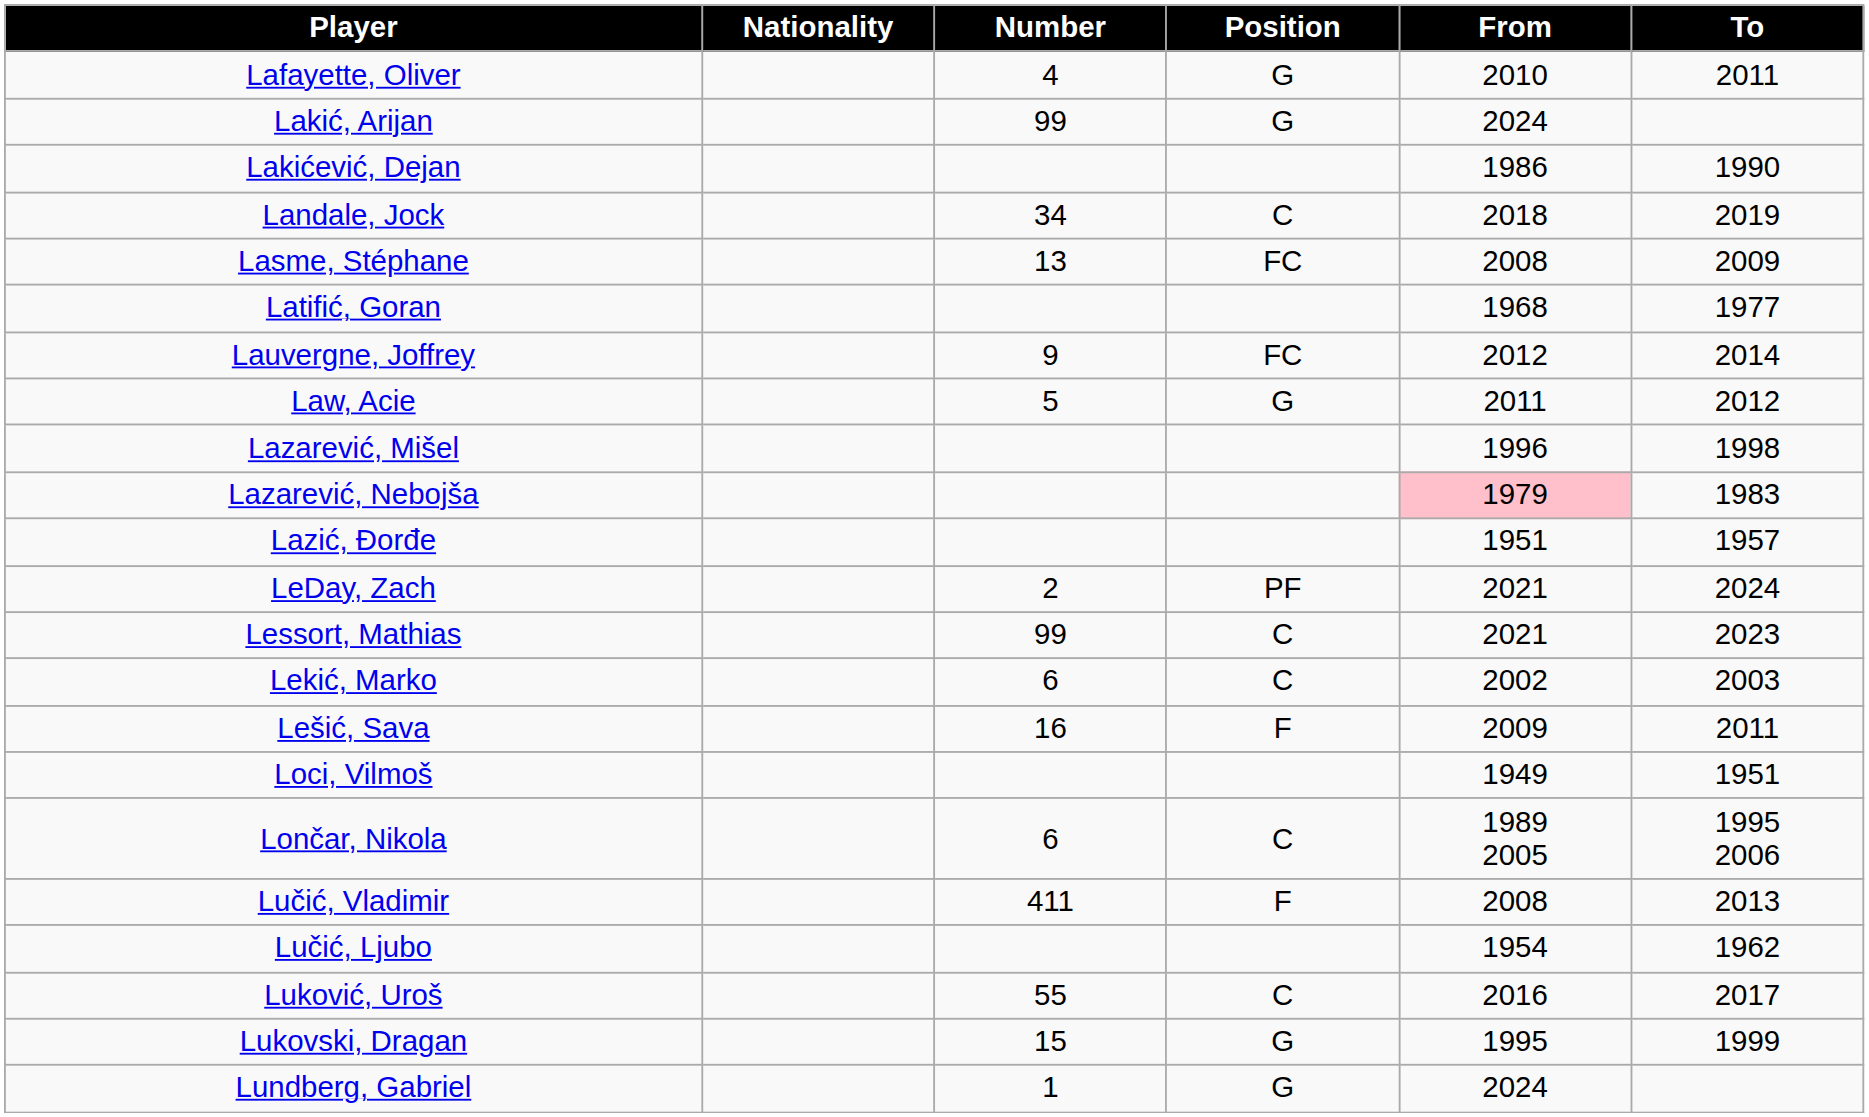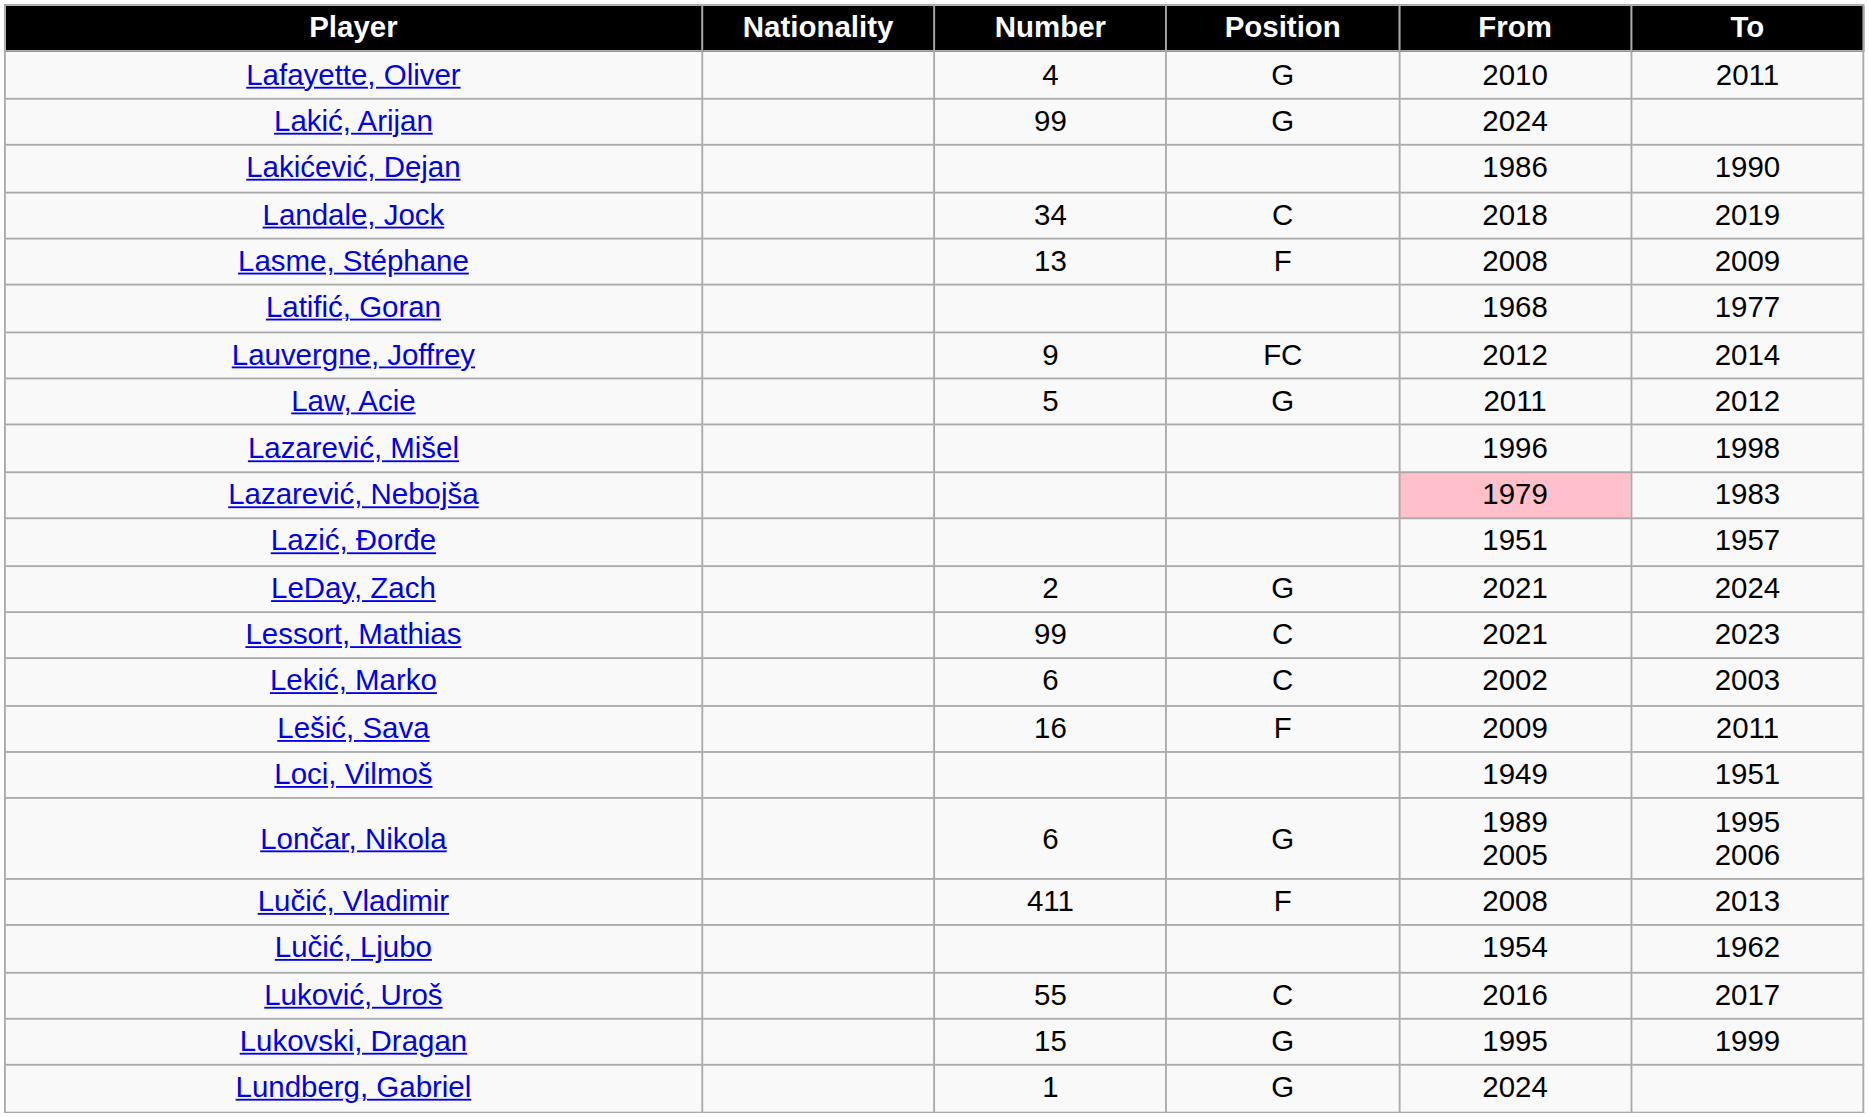 <table class="wikitable" style="text-align:center" width="80%">
 <tr>
 <th style="background:black;color:white;" width="30%">Player</th>
 <th style="background:black;color:white;" width="10%">Nationality</th>
 <th style="background:black;color:white;" width="10%">Number</th>
 <th style="background:black;color:white;" width="10%">Position</th>
 <th style="background:black;color:white;" width="10%">From</th>
 <th style="background:black;color:white;" width="10%">To</th>
 </tr>
 <tr>
 <td><a href='#'>Lafayette, Oliver</a></td>
 <td></td>
 <td>4</td>
 <td>G</td>
 <td>2010</td>
 <td>2011</td>
 </tr>
 <tr>
 <td><a href='#'>Lakić, Arijan</a></td>
 <td></td>
 <td>99</td>
 <td>G</td>
 <td>2024</td>
 <td></td>
 </tr>
 <tr>
 <td><a href='#'>Lakićević, Dejan</a></td>
 <td></td>
 <td></td>
 <td></td>
 <td>1986</td>
 <td>1990</td>
 </tr>
 <tr>
 <td><a href='#'>Landale, Jock</a></td>
 <td></td>
 <td>34</td>
 <td>C</td>
 <td>2018</td>
 <td>2019</td>
 </tr>
 <tr>
 <td><a href='#'>Lasme, Stéphane</a></td>
 <td></td>
 <td>13</td>
-<td>FC</td>
+<td>F</td>
 <td>2008</td>
 <td>2009</td>
 </tr>
 <tr>
 <td><a href='#'>Latifić, Goran</a></td>
 <td></td>
 <td></td>
 <td></td>
 <td>1968</td>
 <td>1977</td>
 </tr>
 <tr>
 <td><a href='#'>Lauvergne, Joffrey</a></td>
 <td></td>
 <td>9</td>
 <td>FC</td>
 <td>2012</td>
 <td>2014</td>
 </tr>
 <tr>
 <td><a href='#'>Law, Acie</a></td>
 <td></td>
 <td>5</td>
 <td>G</td>
 <td>2011</td>
 <td>2012</td>
 </tr>
 <tr>
 <td><a href='#'>Lazarević, Mišel</a></td>
 <td></td>
 <td></td>
 <td></td>
 <td>1996</td>
 <td>1998</td>
 </tr>
 <tr>
 <td><a href='#'>Lazarević, Nebojša</a></td>
 <td></td>
 <td></td>
 <td></td>
 <td style="background: pink;">1979</td>
 <td>1983</td>
 </tr>
 <tr>
 <td><a href='#'>Lazić, Đorđe</a></td>
 <td></td>
 <td></td>
 <td></td>
 <td>1951</td>
 <td>1957</td>
 </tr>
 <tr>
 <td><a href='#'>LeDay, Zach</a></td>
 <td></td>
 <td>2</td>
-<td>PF</td>
+<td>G</td>
 <td>2021</td>
 <td>2024</td>
 </tr>
 <tr>
 <td><a href='#'>Lessort, Mathias</a></td>
 <td></td>
 <td>99</td>
 <td>C</td>
 <td>2021</td>
 <td>2023</td>
 </tr>
 <tr>
 <td><a href='#'>Lekić, Marko</a></td>
 <td></td>
 <td>6</td>
 <td>C</td>
 <td>2002</td>
 <td>2003</td>
 </tr>
 <tr>
 <td><a href='#'>Lešić, Sava</a></td>
 <td></td>
 <td>16</td>
 <td>F</td>
 <td>2009</td>
 <td>2011</td>
 </tr>
 <tr>
 <td><a href='#'>Loci, Vilmoš</a></td>
 <td></td>
 <td></td>
 <td></td>
 <td>1949</td>
 <td>1951</td>
 </tr>
 <tr>
 <td><a href='#'>Lončar, Nikola</a></td>
 <td></td>
 <td>6</td>
-<td>C</td>
+<td>G</td>
 <td>1989<br>2005</td>
 <td>1995<br>2006</td>
 </tr>
 <tr>
 <td><a href='#'>Lučić, Vladimir</a></td>
 <td></td>
 <td>411</td>
 <td>F</td>
 <td>2008</td>
 <td>2013</td>
 </tr>
 <tr>
 <td><a href='#'>Lučić, Ljubo</a></td>
 <td></td>
 <td></td>
 <td></td>
 <td>1954</td>
 <td>1962</td>
 </tr>
 <tr>
 <td><a href='#'>Luković, Uroš</a></td>
 <td></td>
 <td>55</td>
 <td>C</td>
 <td>2016</td>
 <td>2017</td>
 </tr>
 <tr>
 <td><a href='#'>Lukovski, Dragan</a></td>
 <td></td>
 <td>15</td>
 <td>G</td>
 <td>1995</td>
 <td>1999</td>
 </tr>
 <tr>
 <td><a href='#'>Lundberg, Gabriel</a></td>
 <td></td>
 <td>1</td>
 <td>G</td>
 <td>2024</td>
 <td></td>
 </tr>
 </table>
